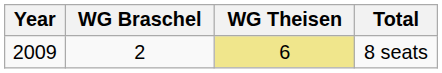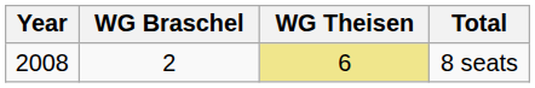 <table class="wikitable" width="350">
 <tr>
 <th>Year</th>
 <th>WG Braschel</th>
 <th>WG Theisen</th>
 <th>Total</th>
 </tr>
 <tr align="center">
-<td>2009</td>
+<td>2008</td>
 <td>2</td>
 <td style="background: khaki;">6</td>
 <td>8 seats</td>
 </tr>
 </table>
